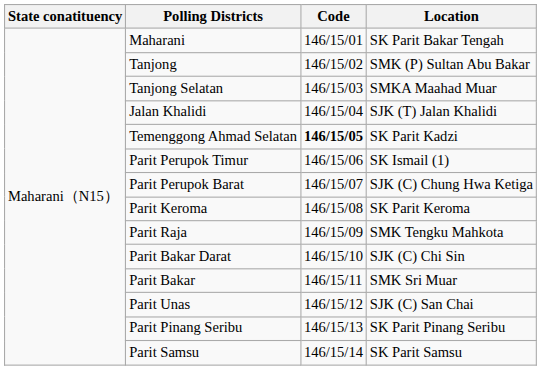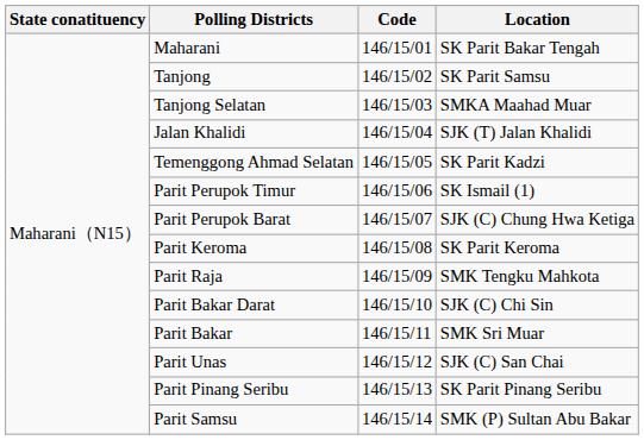 <table class="wikitable sortable mw-collapsible" style="white-space:nowrap;font-size:85%">
 <tr>
 <th>State conatituency</th>
 <th>Polling Districts</th>
 <th>Code</th>
 <th>Location</th>
 </tr>
 <tr>
 <td rowspan="14">Maharani（N15）</td>
 <td>Maharani</td>
 <td>146/15/01</td>
 <td>SK Parit Bakar Tengah</td>
 </tr>
 <tr>
 <td>Tanjong</td>
 <td>146/15/02</td>
-<td>SMK (P) Sultan Abu Bakar</td>
+<td>SK Parit Samsu</td>
 </tr>
 <tr>
 <td>Tanjong Selatan</td>
 <td>146/15/03</td>
 <td>SMKA Maahad Muar</td>
 </tr>
 <tr>
 <td>Jalan Khalidi</td>
 <td>146/15/04</td>
 <td>SJK (T) Jalan Khalidi</td>
 </tr>
 <tr>
 <td>Temenggong Ahmad Selatan</td>
-<td><strong>146/15/05</strong></td>
+<td>146/15/05</td>
 <td>SK Parit Kadzi</td>
 </tr>
 <tr>
 <td>Parit Perupok Timur</td>
 <td>146/15/06</td>
 <td>SK Ismail (1)</td>
 </tr>
 <tr>
 <td>Parit Perupok Barat</td>
 <td>146/15/07</td>
 <td>SJK (C) Chung Hwa Ketiga</td>
 </tr>
 <tr>
 <td>Parit Keroma</td>
 <td>146/15/08</td>
 <td>SK Parit Keroma</td>
 </tr>
 <tr>
 <td>Parit Raja</td>
 <td>146/15/09</td>
 <td>SMK Tengku Mahkota</td>
 </tr>
 <tr>
 <td>Parit Bakar Darat</td>
 <td>146/15/10</td>
 <td>SJK (C) Chi Sin</td>
 </tr>
 <tr>
 <td>Parit Bakar</td>
 <td>146/15/11</td>
 <td>SMK Sri Muar</td>
 </tr>
 <tr>
 <td>Parit Unas</td>
 <td>146/15/12</td>
 <td>SJK (C) San Chai</td>
 </tr>
 <tr>
 <td>Parit Pinang Seribu</td>
 <td>146/15/13</td>
 <td>SK Parit Pinang Seribu</td>
 </tr>
 <tr>
 <td>Parit Samsu</td>
 <td>146/15/14</td>
-<td>SK Parit Samsu</td>
+<td>SMK (P) Sultan Abu Bakar</td>
 </tr>
 </table>
